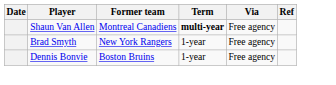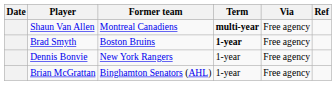 <table class="wikitable plainrowheaders">
 <tr style="background:#ddd; text-align:center;">
 <th>Date</th>
 <th>Player</th>
 <th>Former team</th>
 <th>Term</th>
 <th>Via</th>
 <th>Ref</th>
 </tr>
 <tr>
 <th scope="row"></th>
 <td><a href='#'>Shaun Van Allen</a></td>
 <td><a href='#'>Montreal Canadiens</a></td>
 <td><strong>multi-year</strong></td>
 <td>Free agency</td>
 <td></td>
 </tr>
 <tr>
 <th scope="row"></th>
 <td><a href='#'>Brad Smyth</a></td>
+<td><a href='#'>Boston Bruins</a></td>
+<td><strong>1-year</strong></td>
+<td>Free agency</td>
+<td></td>
+</tr>
+<tr>
+<th scope="row"></th>
+<td><a href='#'>Dennis Bonvie</a></td>
 <td><a href='#'>New York Rangers</a></td>
 <td>1-year</td>
 <td>Free agency</td>
 <td></td>
 </tr>
 <tr>
 <th scope="row"></th>
-<td><a href='#'>Dennis Bonvie</a></td>
-<td><a href='#'>Boston Bruins</a></td>
+<td><a href='#'>Brian McGrattan</a></td>
+<td><a href='#'>Binghamton Senators</a> (<a href='#'>AHL</a>)</td>
 <td>1-year</td>
 <td>Free agency</td>
 <td></td>
 </tr>
 </table>
